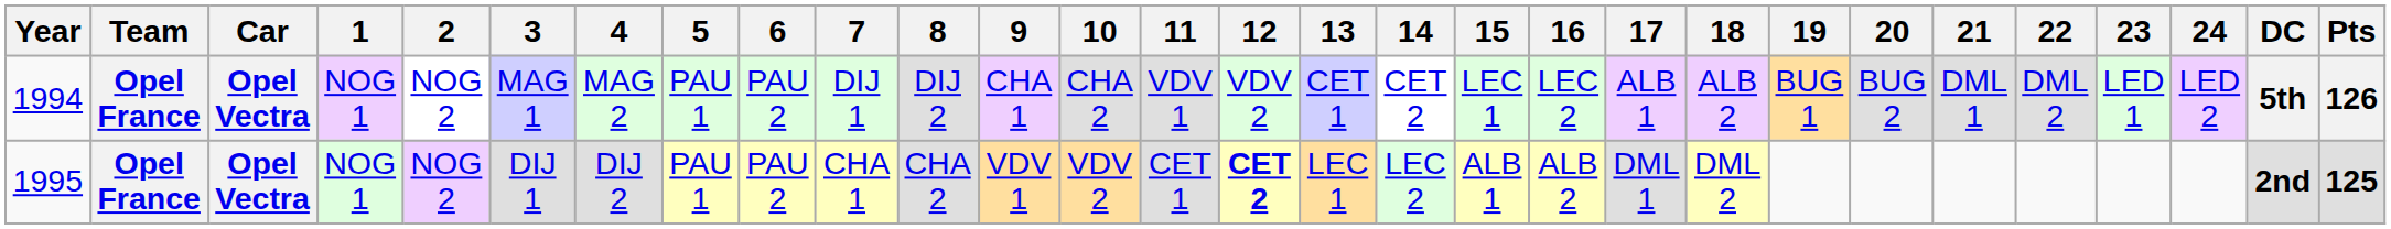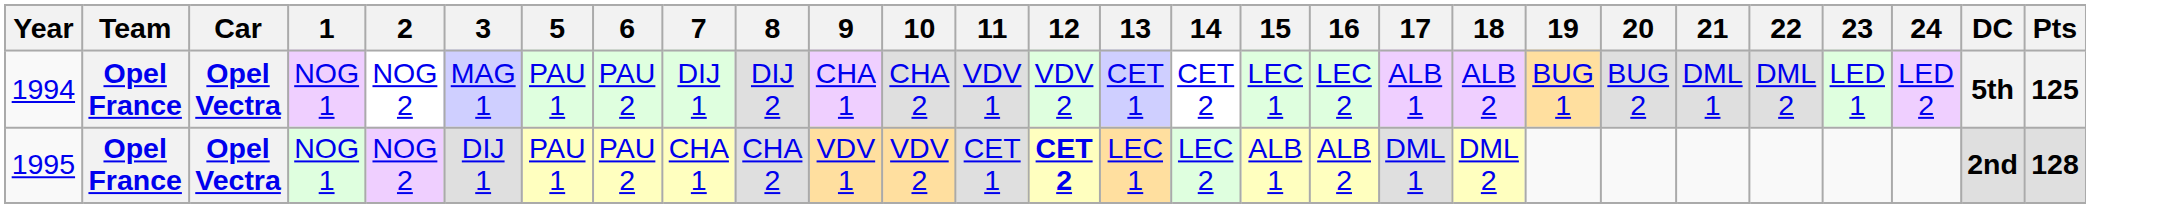 <table class="wikitable" style="text-align:center; font-size:90%">
 <tr>
 <th>Year</th>
 <th>Team</th>
 <th>Car</th>
 <th>1</th>
 <th>2</th>
 <th>3</th>
-<th>4</th>
 <th>5</th>
 <th>6</th>
 <th>7</th>
 <th>8</th>
 <th>9</th>
 <th>10</th>
 <th>11</th>
 <th>12</th>
 <th>13</th>
 <th>14</th>
 <th>15</th>
 <th>16</th>
 <th>17</th>
 <th>18</th>
 <th>19</th>
 <th>20</th>
 <th>21</th>
 <th>22</th>
 <th>23</th>
 <th>24</th>
 <th>DC</th>
 <th>Pts</th>
 </tr>
 <tr>
 <td><a href='#'>1994</a></td>
 <th><a href='#'>Opel France</a></th>
 <th><a href='#'>Opel Vectra</a></th>
 <td style="background:#EFCFFF;"><a href='#'>NOG<br>1</a><br></td>
 <td style="background:#FFFFFF;"><a href='#'>NOG<br>2</a><br></td>
 <td style="background:#CFCFFF;"><a href='#'>MAG<br>1</a><br></td>
-<td style="background:#DFFFDF;"><a href='#'>MAG<br>2</a><br></td>
 <td style="background:#DFFFDF;"><a href='#'>PAU<br>1</a><br></td>
 <td style="background:#DFFFDF;"><a href='#'>PAU<br>2</a><br></td>
 <td style="background:#DFFFDF;"><a href='#'>DIJ<br>1</a><br></td>
 <td style="background:#DFDFDF;"><a href='#'>DIJ<br>2</a><br></td>
 <td style="background:#EFCFFF;"><a href='#'>CHA<br>1</a><br></td>
 <td style="background:#DFDFDF;"><a href='#'>CHA<br>2</a><br></td>
 <td style="background:#DFDFDF;"><a href='#'>VDV<br>1</a><br></td>
 <td style="background:#DFFFDF;"><a href='#'>VDV<br>2</a><br></td>
 <td style="background:#CFCFFF;"><a href='#'>CET<br>1</a><br></td>
 <td style="background:#FFFFFF;"><a href='#'>CET<br>2</a><br></td>
 <td style="background:#DFFFDF;"><a href='#'>LEC<br>1</a><br></td>
 <td style="background:#DFFFDF;"><a href='#'>LEC<br>2</a><br></td>
 <td style="background:#EFCFFF;"><a href='#'>ALB<br>1</a><br></td>
 <td style="background:#EFCFFF;"><a href='#'>ALB<br>2</a><br></td>
 <td style="background:#FFDF9F;"><a href='#'>BUG<br>1</a><br></td>
 <td style="background:#DFDFDF;"><a href='#'>BUG<br>2</a><br></td>
 <td style="background:#DFDFDF;"><a href='#'>DML<br>1</a><br></td>
 <td style="background:#DFDFDF;"><a href='#'>DML<br>2</a><br></td>
 <td style="background:#DFFFDF;"><a href='#'>LED<br>1</a><br></td>
 <td style="background:#EFCFFF;"><a href='#'>LED<br>2</a><br></td>
 <th>5th</th>
-<th>126</th>
+<th>125</th>
 </tr>
 <tr>
 <td><a href='#'>1995</a></td>
 <th><a href='#'>Opel France</a></th>
 <th><a href='#'>Opel Vectra</a></th>
 <td style="background:#DFFFDF;"><a href='#'>NOG<br>1</a><br></td>
 <td style="background:#EFCFFF;"><a href='#'>NOG<br>2</a><br></td>
 <td style="background:#DFDFDF;"><a href='#'>DIJ<br>1</a><br></td>
-<td style="background:#DFDFDF;"><a href='#'>DIJ<br>2</a><br></td>
 <td style="background:#FFFFBF;"><a href='#'>PAU<br>1</a><br></td>
 <td style="background:#FFFFBF;"><a href='#'>PAU<br>2</a><br></td>
 <td style="background:#FFFFBF;"><a href='#'>CHA<br>1</a><br></td>
 <td style="background:#DFDFDF;"><a href='#'>CHA<br>2</a><br></td>
 <td style="background:#FFDF9F;"><a href='#'>VDV<br>1</a><br></td>
 <td style="background:#FFDF9F;"><a href='#'>VDV<br>2</a><br></td>
 <td style="background:#DFDFDF;"><a href='#'>CET<br>1</a><br></td>
 <td style="background:#FFFFBF;"><strong><a href='#'>CET<br>2</a><br></strong></td>
 <td style="background:#FFDF9F;"><a href='#'>LEC<br>1</a><br></td>
 <td style="background:#DFFFDF;"><a href='#'>LEC<br>2</a><br></td>
 <td style="background:#FFFFBF;"><a href='#'>ALB<br>1</a><br></td>
 <td style="background:#FFFFBF;"><a href='#'>ALB<br>2</a><br></td>
 <td style="background:#DFDFDF;"><a href='#'>DML<br>1</a><br></td>
 <td style="background:#FFFFBF;"><a href='#'>DML<br>2</a><br></td>
 <td></td>
 <td></td>
 <td></td>
 <td></td>
 <td></td>
 <td></td>
 <td style="background:#DFDFDF;"><strong>2nd</strong></td>
-<td style="background:#DFDFDF;"><strong>125</strong></td>
+<td style="background:#DFDFDF;"><strong>128</strong></td>
 </tr>
 </table>
